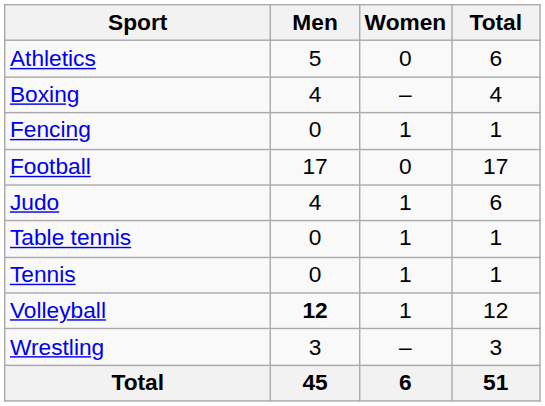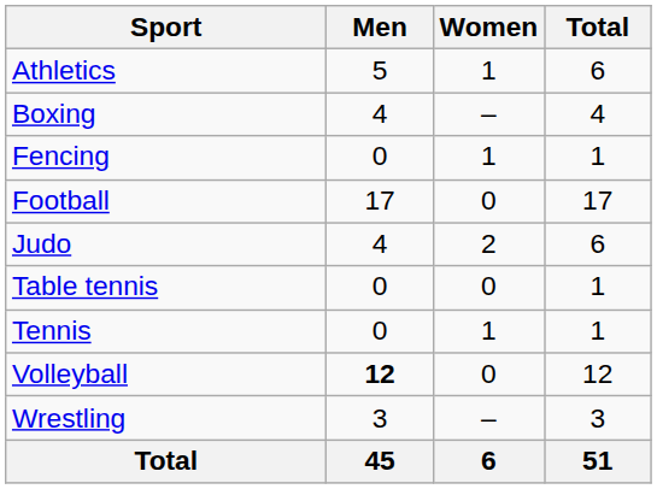 <table class="wikitable sortable" style="text-align:center;">
 <tr>
 <th width=180>Sport</th>
 <th width=55>Men</th>
 <th width=55>Women</th>
 <th width=55>Total</th>
 </tr>
 <tr>
 <td align=left><a href='#'>Athletics</a></td>
 <td>5</td>
-<td>0</td>
+<td>1</td>
 <td>6</td>
 </tr>
 <tr>
 <td align=left><a href='#'>Boxing</a></td>
 <td>4</td>
 <td>–</td>
 <td>4</td>
 </tr>
 <tr>
 <td align=left><a href='#'>Fencing</a></td>
 <td>0</td>
 <td>1</td>
 <td>1</td>
 </tr>
 <tr>
 <td align=left><a href='#'>Football</a></td>
 <td>17</td>
 <td>0</td>
 <td>17</td>
 </tr>
 <tr>
 <td align=left><a href='#'>Judo</a></td>
 <td>4</td>
-<td>1</td>
+<td>2</td>
 <td>6</td>
 </tr>
 <tr>
 <td align=left><a href='#'>Table tennis</a></td>
 <td>0</td>
-<td>1</td>
+<td>0</td>
 <td>1</td>
 </tr>
 <tr>
 <td align=left><a href='#'>Tennis</a></td>
 <td>0</td>
 <td>1</td>
 <td>1</td>
 </tr>
 <tr>
 <td align=left><a href='#'>Volleyball</a></td>
 <td><strong>12</strong></td>
-<td>1</td>
+<td>0</td>
 <td>12</td>
 </tr>
 <tr>
 <td align=left><a href='#'>Wrestling</a></td>
 <td>3</td>
 <td>–</td>
 <td>3</td>
 </tr>
 <tr>
 <th>Total</th>
 <th>45</th>
 <th>6</th>
 <th>51</th>
 </tr>
 </table>
